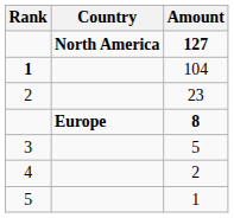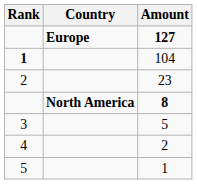 <table class="wikitable" style="text-align: center;">
 <tr>
 <th>Rank</th>
 <th>Country</th>
 <th>Amount</th>
 </tr>
 <tr>
 <td></td>
-<td style="text-align: left;"><strong>North America</strong></td>
+<td style="text-align: left;"><strong>Europe</strong></td>
 <td><strong>127</strong></td>
 </tr>
 <tr>
 <td><strong>1</strong></td>
 <td style="text-align: left;"></td>
 <td>104</td>
 </tr>
 <tr>
 <td>2</td>
 <td style="text-align: left;"></td>
 <td>23</td>
 </tr>
 <tr>
 <td></td>
-<td style="text-align: left;"><strong>Europe</strong></td>
+<td style="text-align: left;"><strong>North America</strong></td>
 <td><strong>8</strong></td>
 </tr>
 <tr>
 <td>3</td>
 <td style="text-align: left;"></td>
 <td>5</td>
 </tr>
 <tr>
 <td>4</td>
 <td style="text-align: left;"></td>
 <td>2</td>
 </tr>
 <tr>
 <td>5</td>
 <td style="text-align: left;"></td>
 <td>1</td>
 </tr>
 </table>
